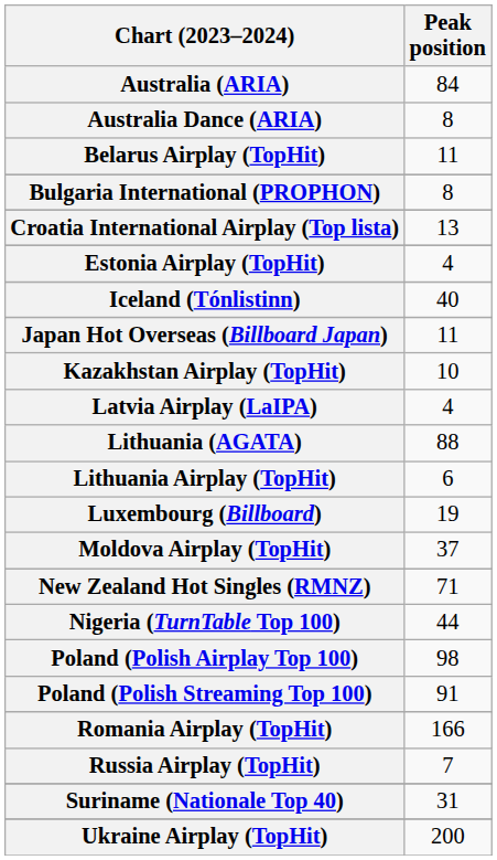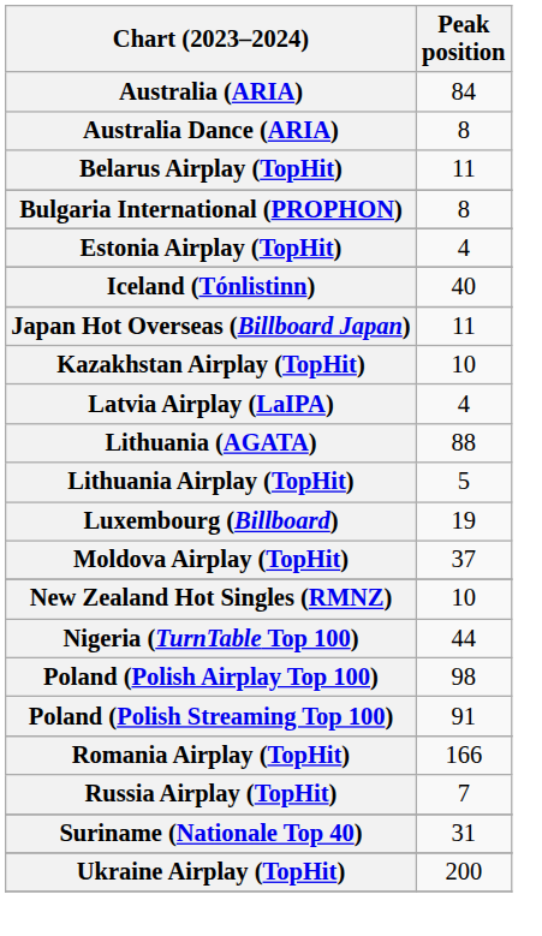 <table class="wikitable sortable plainrowheaders" style="text-align:center">
 <tr>
 <th scope="col">Chart (2023–2024)</th>
 <th scope="col">Peak<br>position</th>
 </tr>
 <tr>
 <th scope="row">Australia (<a href='#'>ARIA</a>)</th>
 <td>84</td>
 </tr>
 <tr>
 <th scope="row">Australia Dance (<a href='#'>ARIA</a>)</th>
 <td>8</td>
 </tr>
 <tr>
 <th scope="row">Belarus Airplay (<a href='#'>TopHit</a>)</th>
 <td>11</td>
 </tr>
 <tr>
 </tr>
 <tr>
 </tr>
 <tr>
 <th scope="row">Bulgaria International (<a href='#'>PROPHON</a>)</th>
 <td>8</td>
 </tr>
 <tr>
 </tr>
 <tr>
-</tr>
-<tr>
-<th scope="row">Croatia International Airplay (<a href='#'>Top lista</a>)</th>
-<td>13</td>
 </tr>
 <tr>
 </tr>
 <tr>
 </tr>
 <tr>
 <th scope="row">Estonia Airplay (<a href='#'>TopHit</a>)</th>
 <td>4</td>
 </tr>
 <tr>
 </tr>
 <tr>
 </tr>
 <tr>
 </tr>
 <tr>
 </tr>
 <tr>
 </tr>
 <tr>
 <th scope="row">Iceland (<a href='#'>Tónlistinn</a>)</th>
 <td>40</td>
 </tr>
 <tr>
 </tr>
 <tr>
 <th scope="row">Japan Hot Overseas (<em><a href='#'>Billboard Japan</a></em>)</th>
 <td>11</td>
 </tr>
 <tr>
 <th scope="row">Kazakhstan Airplay (<a href='#'>TopHit</a>)</th>
 <td>10</td>
 </tr>
 <tr>
 <th scope="row">Latvia Airplay (<a href='#'>LaIPA</a>)</th>
 <td>4</td>
 </tr>
 <tr>
 <th scope="row">Lithuania (<a href='#'>AGATA</a>)</th>
 <td>88</td>
 </tr>
 <tr>
 <th scope="row">Lithuania Airplay (<a href='#'>TopHit</a>)</th>
-<td>6</td>
+<td>5</td>
 </tr>
 <tr>
 <th scope="row">Luxembourg (<em><a href='#'>Billboard</a></em>)</th>
 <td>19</td>
 </tr>
 <tr>
 <th scope="row">Moldova Airplay (<a href='#'>TopHit</a>)</th>
 <td>37</td>
 </tr>
 <tr>
 </tr>
 <tr>
 </tr>
 <tr>
 <th scope="row">New Zealand Hot Singles (<a href='#'>RMNZ</a>)</th>
-<td>71</td>
+<td>10</td>
 </tr>
 <tr>
 <th scope="row">Nigeria (<a href='#'><em>TurnTable</em> Top 100</a>)</th>
 <td>44</td>
 </tr>
 <tr>
 <th scope="row">Poland (<a href='#'>Polish Airplay Top 100</a>)</th>
 <td>98</td>
 </tr>
 <tr>
 <th scope="row">Poland (<a href='#'>Polish Streaming Top 100</a>)</th>
 <td>91</td>
 </tr>
 <tr>
 </tr>
 <tr>
 <th scope="row">Romania Airplay (<a href='#'>TopHit</a>)</th>
 <td>166</td>
 </tr>
 <tr>
 <th scope="row">Russia Airplay (<a href='#'>TopHit</a>)</th>
 <td>7</td>
 </tr>
 <tr>
 </tr>
 <tr>
 </tr>
 <tr>
 <th scope="row">Suriname (<a href='#'>Nationale Top 40</a>)</th>
 <td>31</td>
 </tr>
 <tr>
 </tr>
 <tr>
 </tr>
 <tr>
 <th scope="row">Ukraine Airplay (<a href='#'>TopHit</a>)</th>
 <td>200</td>
 </tr>
 <tr>
 </tr>
 <tr>
 </tr>
 </table>
